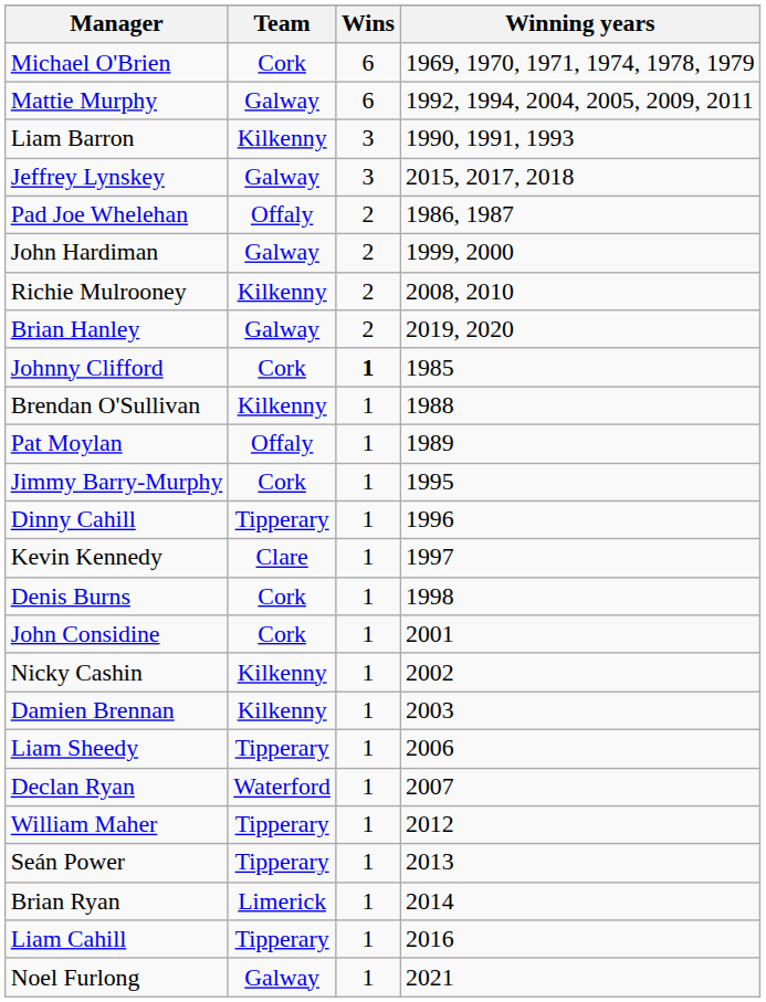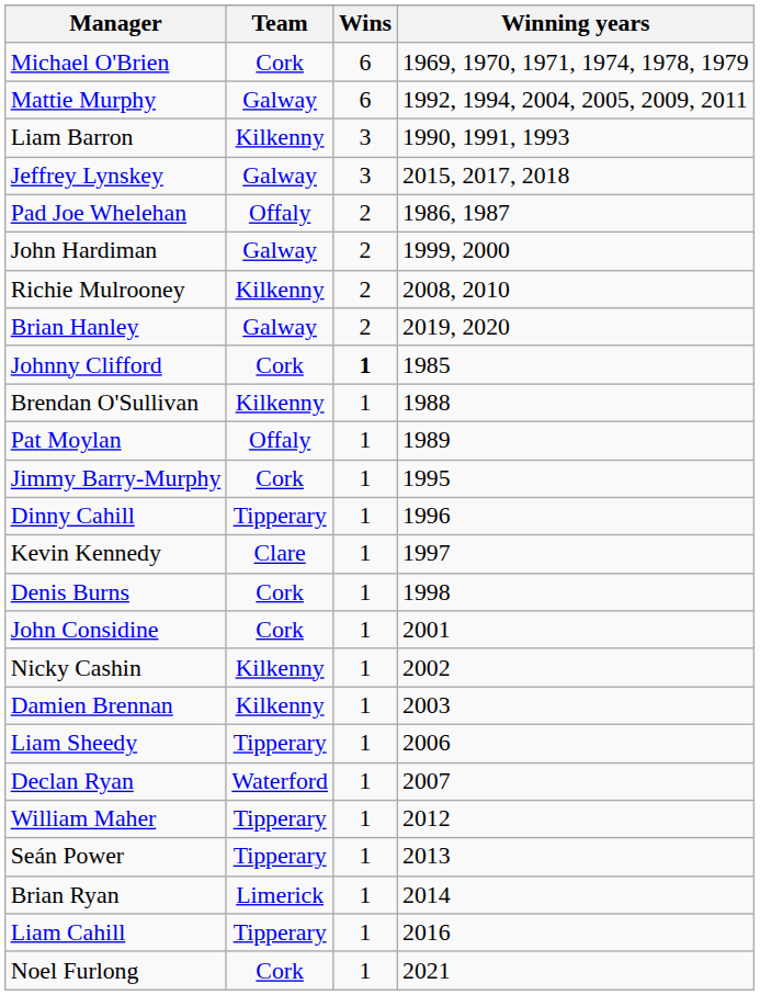 <table class="wikitable">
 <tr>
 </tr>
 <tr>
 <th>Manager</th>
 <th>Team</th>
 <th>Wins</th>
 <th>Winning years</th>
 </tr>
 <tr>
 <td> <a href='#'>Michael O'Brien</a></td>
 <td style="text-align:center"><a href='#'>Cork</a></td>
 <td style="text-align:center;">6</td>
 <td>1969, 1970, 1971, 1974, 1978, 1979</td>
 </tr>
 <tr>
 <td> <a href='#'>Mattie Murphy</a></td>
 <td style="text-align:center"><a href='#'>Galway</a></td>
 <td style="text-align:center;">6</td>
 <td>1992, 1994, 2004, 2005, 2009, 2011</td>
 </tr>
 <tr>
 <td> Liam Barron</td>
 <td style="text-align:center"><a href='#'>Kilkenny</a></td>
 <td style="text-align:center;">3</td>
 <td>1990, 1991, 1993</td>
 </tr>
 <tr>
 <td> <a href='#'>Jeffrey Lynskey</a></td>
 <td style="text-align:center"><a href='#'>Galway</a></td>
 <td style="text-align:center;">3</td>
 <td>2015, 2017, 2018</td>
 </tr>
 <tr>
 <td> <a href='#'>Pad Joe Whelehan</a></td>
 <td style="text-align:center"><a href='#'>Offaly</a></td>
 <td style="text-align:center;">2</td>
 <td>1986, 1987</td>
 </tr>
 <tr>
 <td> John Hardiman</td>
 <td style="text-align:center"><a href='#'>Galway</a></td>
 <td style="text-align:center;">2</td>
 <td>1999, 2000</td>
 </tr>
 <tr>
 <td> Richie Mulrooney</td>
 <td style="text-align:center"><a href='#'>Kilkenny</a></td>
 <td style="text-align:center;">2</td>
 <td>2008, 2010</td>
 </tr>
 <tr>
 <td> <a href='#'>Brian Hanley</a></td>
 <td style="text-align:center"><a href='#'>Galway</a></td>
 <td style="text-align:center;">2</td>
 <td>2019, 2020</td>
 </tr>
 <tr>
 <td> <a href='#'>Johnny Clifford</a></td>
 <td style="text-align:center"><a href='#'>Cork</a></td>
 <td style="text-align:center;"><strong>1</strong></td>
 <td>1985</td>
 </tr>
 <tr>
 <td> Brendan O'Sullivan</td>
 <td style="text-align:center"><a href='#'>Kilkenny</a></td>
 <td style="text-align:center;">1</td>
 <td>1988</td>
 </tr>
 <tr>
 <td> <a href='#'>Pat Moylan</a></td>
 <td style="text-align:center"><a href='#'>Offaly</a></td>
 <td style="text-align:center;">1</td>
 <td>1989</td>
 </tr>
 <tr>
 <td> <a href='#'>Jimmy Barry-Murphy</a></td>
 <td style="text-align:center"><a href='#'>Cork</a></td>
 <td style="text-align:center;">1</td>
 <td>1995</td>
 </tr>
 <tr>
 <td> <a href='#'>Dinny Cahill</a></td>
 <td style="text-align:center"><a href='#'>Tipperary</a></td>
 <td style="text-align:center;">1</td>
 <td>1996</td>
 </tr>
 <tr>
 <td> Kevin Kennedy</td>
 <td style="text-align:center"><a href='#'>Clare</a></td>
 <td style="text-align:center;">1</td>
 <td>1997</td>
 </tr>
 <tr>
 <td> <a href='#'>Denis Burns</a></td>
 <td style="text-align:center"><a href='#'>Cork</a></td>
 <td style="text-align:center;">1</td>
 <td>1998</td>
 </tr>
 <tr>
 <td> <a href='#'>John Considine</a></td>
 <td style="text-align:center"><a href='#'>Cork</a></td>
 <td style="text-align:center;">1</td>
 <td>2001</td>
 </tr>
 <tr>
 <td> Nicky Cashin</td>
 <td style="text-align:center"><a href='#'>Kilkenny</a></td>
 <td style="text-align:center;">1</td>
 <td>2002</td>
 </tr>
 <tr>
 <td> <a href='#'>Damien Brennan</a></td>
 <td style="text-align:center"><a href='#'>Kilkenny</a></td>
 <td style="text-align:center;">1</td>
 <td>2003</td>
 </tr>
 <tr>
 <td> <a href='#'>Liam Sheedy</a></td>
 <td style="text-align:center"><a href='#'>Tipperary</a></td>
 <td style="text-align:center;">1</td>
 <td>2006</td>
 </tr>
 <tr>
 <td> <a href='#'>Declan Ryan</a></td>
 <td style="text-align:center"><a href='#'>Waterford</a></td>
 <td style="text-align:center;">1</td>
 <td>2007</td>
 </tr>
 <tr>
 <td> <a href='#'>William Maher</a></td>
 <td style="text-align:center"><a href='#'>Tipperary</a></td>
 <td style="text-align:center;">1</td>
 <td>2012</td>
 </tr>
 <tr>
 <td> Seán Power</td>
 <td style="text-align:center"><a href='#'>Tipperary</a></td>
 <td style="text-align:center;">1</td>
 <td>2013</td>
 </tr>
 <tr>
 <td> Brian Ryan</td>
 <td style="text-align:center"><a href='#'>Limerick</a></td>
 <td style="text-align:center;">1</td>
 <td>2014</td>
 </tr>
 <tr>
 <td> <a href='#'>Liam Cahill</a></td>
 <td style="text-align:center"><a href='#'>Tipperary</a></td>
 <td style="text-align:center;">1</td>
 <td>2016</td>
 </tr>
 <tr>
 <td> Noel Furlong</td>
-<td style="text-align:center"><a href='#'>Galway</a></td>
+<td style="text-align:center"><a href='#'>Cork</a></td>
 <td style="text-align:center;">1</td>
 <td>2021</td>
 </tr>
 </table>
